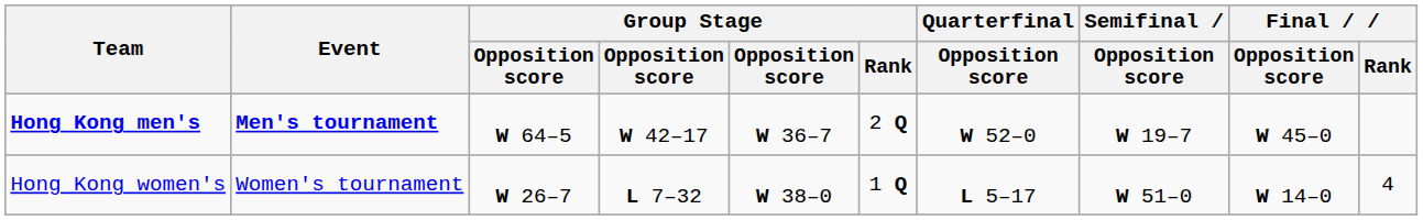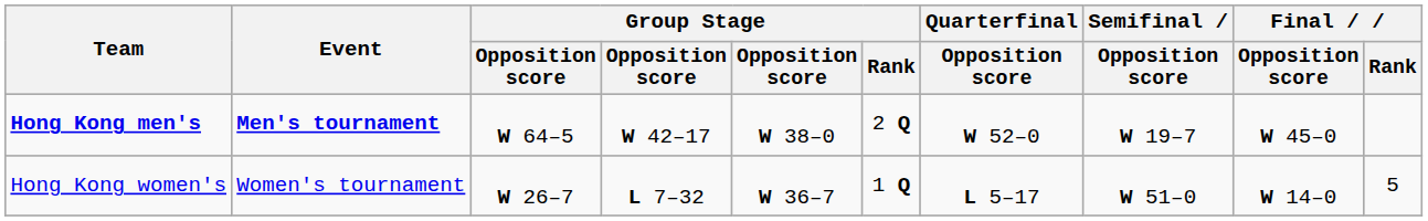 <table class=wikitable style=font-size:90%;text-align:center>
 <tr>
 <th rowspan=2>Team</th>
 <th rowspan=2>Event</th>
 <th colspan=4>Group Stage</th>
 <th>Quarterfinal</th>
 <th>Semifinal / </th>
 <th colspan=2>Final /  / </th>
 </tr>
 <tr style=font-size:95%>
 <th>Opposition<br> score</th>
 <th>Opposition<br> score</th>
 <th>Opposition<br> score</th>
 <th>Rank</th>
 <th>Opposition<br> score</th>
 <th>Opposition<br> score</th>
 <th>Opposition<br> score</th>
 <th>Rank</th>
 </tr>
 <tr>
 <td align=left><strong><a href='#'>Hong Kong men's</a></strong></td>
 <td align=left rowpsan=2><strong><a href='#'>Men's tournament</a></strong></td>
 <td><br><strong>W</strong> 64–5</td>
 <td><br><strong>W</strong> 42–17</td>
-<td><br><strong>W</strong> 36–7</td>
+<td><br><strong>W</strong> 38–0</td>
 <td>2 <strong>Q</strong></td>
 <td><br><strong>W</strong> 52–0</td>
 <td><br><strong>W</strong> 19–7</td>
 <td><br><strong>W</strong> 45–0</td>
 <td></td>
 </tr>
 <tr>
 <td align=left><a href='#'>Hong Kong women's</a></td>
 <td align=left><a href='#'>Women's tournament</a></td>
 <td><br><strong>W</strong> 26–7</td>
 <td><br><strong>L</strong> 7–32</td>
-<td><br><strong>W</strong> 38–0</td>
+<td><br><strong>W</strong> 36–7</td>
 <td>1 <strong>Q</strong></td>
 <td><br><strong>L</strong> 5–17</td>
 <td><br><strong>W</strong> 51–0</td>
 <td><br><strong>W</strong> 14–0</td>
-<td>4</td>
+<td>5</td>
 </tr>
 </table>
